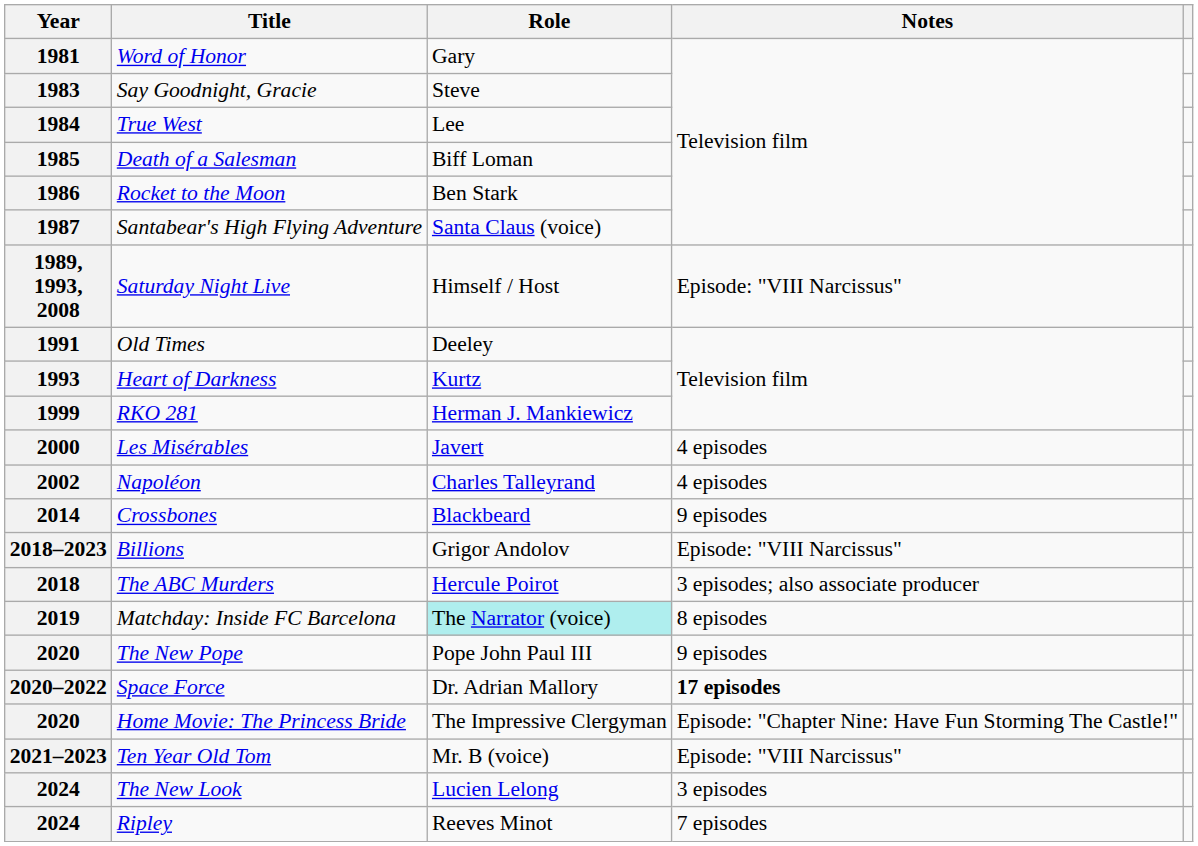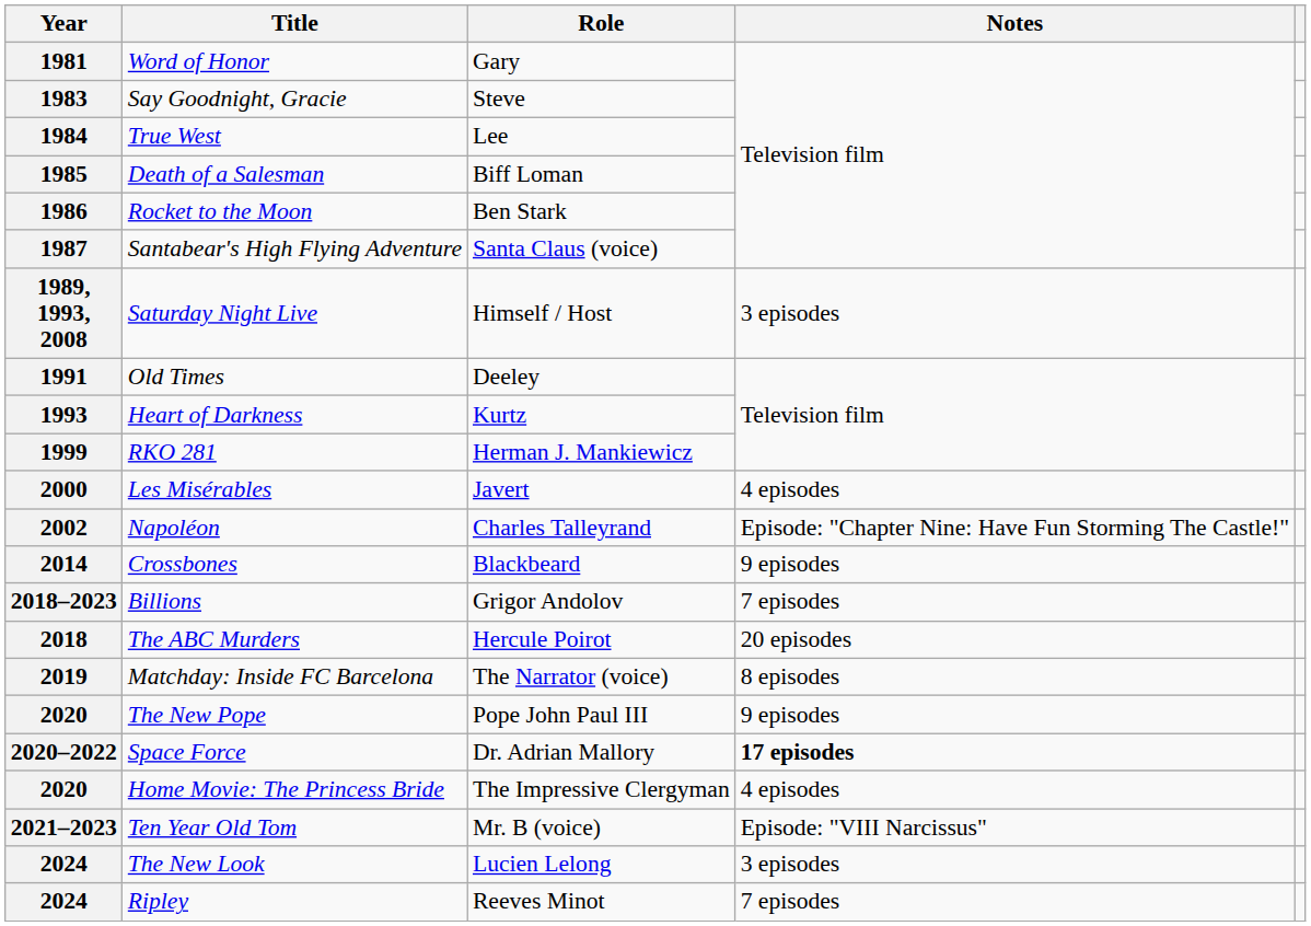 <table class="wikitable plainrowheaders sortable" style="margin-right: 0;">
 <tr>
 <th scope="col">Year</th>
 <th scope="col">Title</th>
 <th scope="col">Role</th>
 <th scope="col" class="unsortable">Notes</th>
 <th scope="col" class="unsortable"></th>
 </tr>
 <tr>
 <th scope="row">1981</th>
 <td><em><a href='#'>Word of Honor</a></em></td>
 <td>Gary</td>
 <td rowspan="6">Television film</td>
 <td style="text-align: center;"></td>
 </tr>
 <tr>
 <th scope="row">1983</th>
 <td><em>Say Goodnight, Gracie</em></td>
 <td>Steve</td>
 <td style="text-align: center;"></td>
 </tr>
 <tr>
 <th scope="row">1984</th>
 <td><em><a href='#'>True West</a></em></td>
 <td>Lee</td>
 <td style="text-align: center;"></td>
 </tr>
 <tr>
 <th scope="row">1985</th>
 <td><em><a href='#'>Death of a Salesman</a></em></td>
 <td>Biff Loman</td>
 <td style="text-align: center;"></td>
 </tr>
 <tr>
 <th scope="row">1986</th>
 <td><em><a href='#'>Rocket to the Moon</a></em></td>
 <td>Ben Stark</td>
 <td style="text-align: center;"></td>
 </tr>
 <tr>
 <th scope="row">1987</th>
 <td><em>Santabear's High Flying Adventure</em></td>
 <td><a href='#'>Santa Claus</a> (voice)</td>
 <td style="text-align: center;"></td>
 </tr>
 <tr>
 <th scope="row">1989,<br>1993,<br>2008</th>
 <td><em><a href='#'>Saturday Night Live</a></em></td>
 <td>Himself / Host</td>
-<td>Episode: "VIII Narcissus"</td>
+<td>3 episodes</td>
 <td style="text-align: center;"><br> <br></td>
 </tr>
 <tr>
 <th scope="row">1991</th>
 <td><em>Old Times</em></td>
 <td>Deeley</td>
 <td rowspan="3">Television film</td>
 <td style="text-align: center;"></td>
 </tr>
 <tr>
 <th scope="row">1993</th>
 <td><em><a href='#'>Heart of Darkness</a></em></td>
 <td><a href='#'>Kurtz</a></td>
 <td style="text-align: center;"></td>
 </tr>
 <tr>
 <th scope="row">1999</th>
 <td><em><a href='#'>RKO 281</a></em></td>
 <td><a href='#'>Herman J. Mankiewicz</a></td>
 <td style="text-align: center;"></td>
 </tr>
 <tr>
 <th scope="row">2000</th>
 <td><em><a href='#'>Les Misérables</a></em></td>
 <td><a href='#'>Javert</a></td>
 <td>4 episodes</td>
 <td style="text-align: center;"></td>
 </tr>
 <tr>
 <th scope="row">2002</th>
 <td><em><a href='#'>Napoléon</a></em></td>
 <td><a href='#'>Charles Talleyrand</a></td>
-<td>4 episodes</td>
+<td>Episode: "Chapter Nine: Have Fun Storming The Castle!"</td>
 <td style="text-align: center;"></td>
 </tr>
 <tr>
 <th scope="row">2014</th>
 <td><em><a href='#'>Crossbones</a></em></td>
 <td><a href='#'>Blackbeard</a></td>
 <td>9 episodes</td>
 <td style="text-align: center;"></td>
 </tr>
 <tr>
 <th scope="row">2018–2023</th>
 <td><em><a href='#'>Billions</a></em></td>
 <td>Grigor Andolov</td>
-<td>Episode: "VIII Narcissus"</td>
+<td>7 episodes</td>
 <td style="text-align: center;"></td>
 </tr>
 <tr>
 <th scope="row">2018</th>
 <td><em><a href='#'>The ABC Murders</a></em></td>
 <td><a href='#'>Hercule Poirot</a></td>
-<td>3 episodes; also associate producer</td>
+<td>20 episodes</td>
 <td style="text-align: center;"></td>
 </tr>
 <tr>
 <th scope="row">2019</th>
 <td><em>Matchday: Inside FC Barcelona</em></td>
-<td style="background: paleturquoise;">The <a href='#'>Narrator</a> (voice)</td>
+<td>The <a href='#'>Narrator</a> (voice)</td>
 <td>8 episodes</td>
 <td style="text-align: center;"></td>
 </tr>
 <tr>
 <th scope="row">2020</th>
 <td><em><a href='#'>The New Pope</a></em></td>
 <td>Pope John Paul III</td>
 <td>9 episodes</td>
 <td style="text-align: center;"></td>
 </tr>
 <tr>
 <th scope="row">2020–2022</th>
 <td><em><a href='#'>Space Force</a></em></td>
 <td>Dr. Adrian Mallory</td>
 <td><strong>17 episodes</strong></td>
 <td style="text-align: center;"></td>
 </tr>
 <tr>
 <th scope="row">2020</th>
 <td><em><a href='#'>Home Movie: The Princess Bride</a></em></td>
 <td>The Impressive Clergyman</td>
-<td>Episode: "Chapter Nine: Have Fun Storming The Castle!"</td>
+<td>4 episodes</td>
 <td style="text-align: center;"></td>
 </tr>
 <tr>
 <th scope="row">2021–2023</th>
 <td><em><a href='#'>Ten Year Old Tom</a></em></td>
 <td>Mr. B (voice)</td>
 <td>Episode: "VIII Narcissus"</td>
 <td style="text-align: center;"></td>
 </tr>
 <tr>
 <th scope="row">2024</th>
 <td><em><a href='#'>The New Look</a></em></td>
 <td><a href='#'>Lucien Lelong</a></td>
 <td>3 episodes</td>
 <td style="text-align: center;"></td>
 </tr>
 <tr>
 <th scope="row">2024</th>
 <td><em><a href='#'>Ripley</a></em></td>
 <td>Reeves Minot</td>
 <td>7 episodes</td>
 <td style="text-align: center;"></td>
 </tr>
 </table>
